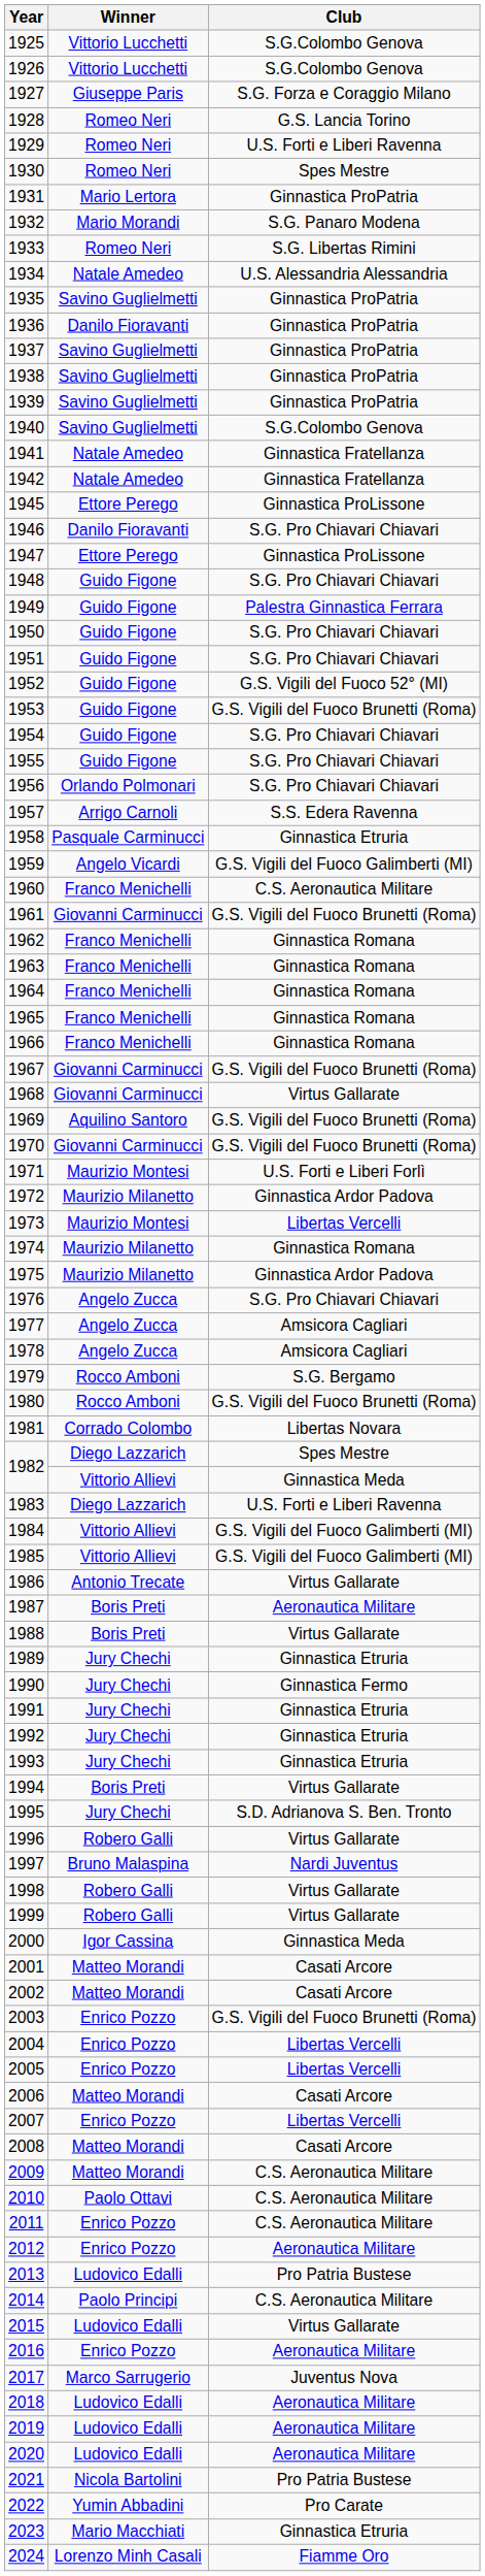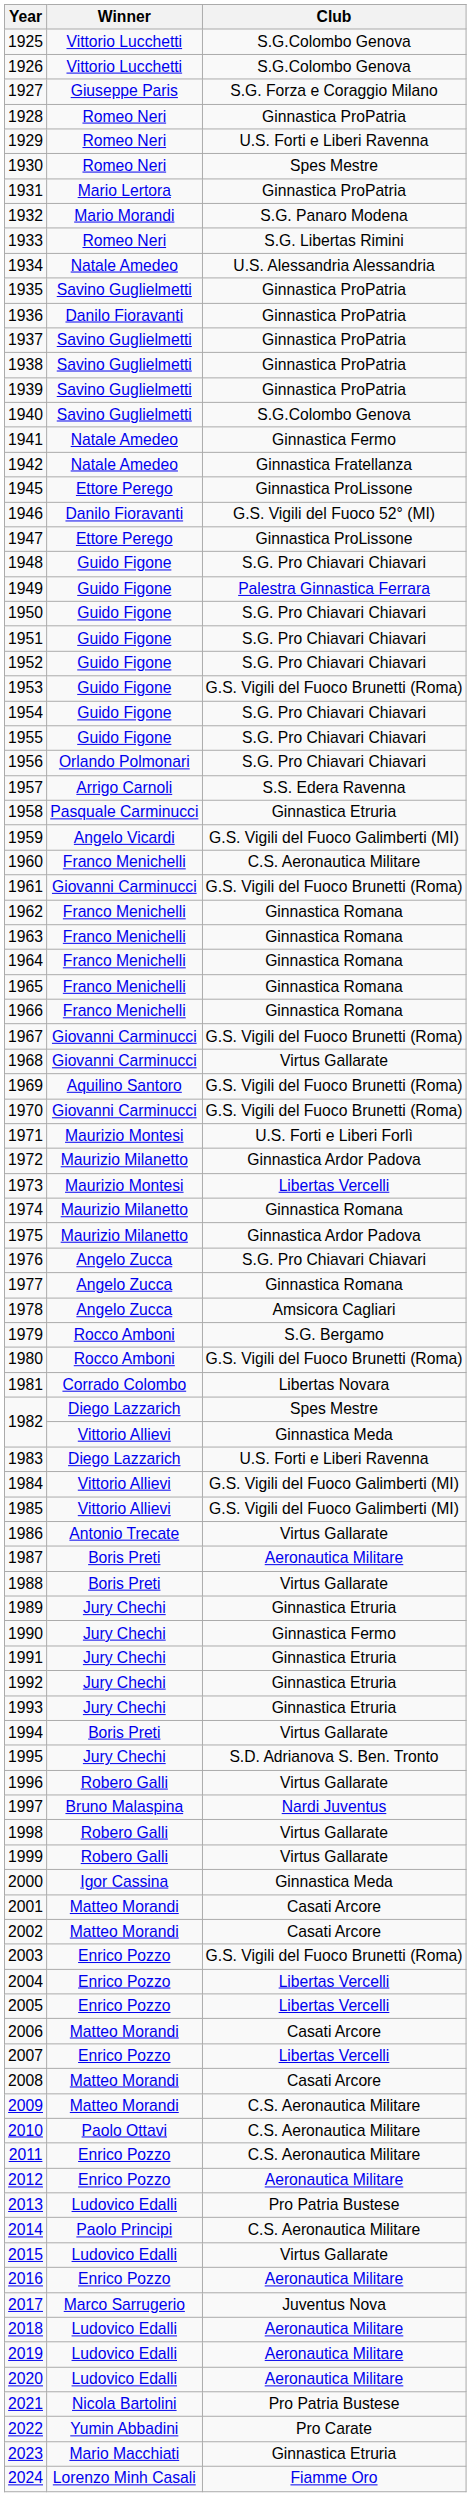 <table class="wikitable sortable" style="text-align:center;">
 <tr>
 <th>Year</th>
 <th>Winner</th>
 <th>Club</th>
 </tr>
 <tr>
 <td>1925</td>
 <td><a href='#'>Vittorio Lucchetti</a></td>
 <td>S.G.Colombo Genova</td>
 </tr>
 <tr>
 <td>1926</td>
 <td><a href='#'>Vittorio Lucchetti</a></td>
 <td>S.G.Colombo Genova</td>
 </tr>
 <tr>
 <td>1927</td>
 <td><a href='#'>Giuseppe Paris</a></td>
 <td>S.G. Forza e Coraggio Milano</td>
 </tr>
 <tr>
 <td>1928</td>
 <td><a href='#'>Romeo Neri</a></td>
-<td>G.S. Lancia Torino</td>
+<td>Ginnastica ProPatria</td>
 </tr>
 <tr>
 <td>1929</td>
 <td><a href='#'>Romeo Neri</a></td>
 <td>U.S. Forti e Liberi Ravenna</td>
 </tr>
 <tr>
 <td>1930</td>
 <td><a href='#'>Romeo Neri</a></td>
 <td>Spes Mestre</td>
 </tr>
 <tr>
 <td>1931</td>
 <td><a href='#'>Mario Lertora</a></td>
 <td>Ginnastica ProPatria</td>
 </tr>
 <tr>
 <td>1932</td>
 <td><a href='#'>Mario Morandi</a></td>
 <td>S.G. Panaro Modena</td>
 </tr>
 <tr>
 <td>1933</td>
 <td><a href='#'>Romeo Neri</a></td>
 <td>S.G. Libertas Rimini</td>
 </tr>
 <tr>
 <td>1934</td>
 <td><a href='#'>Natale Amedeo</a></td>
 <td>U.S. Alessandria Alessandria</td>
 </tr>
 <tr>
 <td>1935</td>
 <td><a href='#'>Savino Guglielmetti</a></td>
 <td>Ginnastica ProPatria</td>
 </tr>
 <tr>
 <td>1936</td>
 <td><a href='#'>Danilo Fioravanti</a></td>
 <td>Ginnastica ProPatria</td>
 </tr>
 <tr>
 <td>1937</td>
 <td><a href='#'>Savino Guglielmetti</a></td>
 <td>Ginnastica ProPatria</td>
 </tr>
 <tr>
 <td>1938</td>
 <td><a href='#'>Savino Guglielmetti</a></td>
 <td>Ginnastica ProPatria</td>
 </tr>
 <tr>
 <td>1939</td>
 <td><a href='#'>Savino Guglielmetti</a></td>
 <td>Ginnastica ProPatria</td>
 </tr>
 <tr>
 <td>1940</td>
 <td><a href='#'>Savino Guglielmetti</a></td>
 <td>S.G.Colombo Genova</td>
 </tr>
 <tr>
 <td>1941</td>
 <td><a href='#'>Natale Amedeo</a></td>
-<td>Ginnastica Fratellanza</td>
+<td>Ginnastica Fermo</td>
 </tr>
 <tr>
 <td>1942</td>
 <td><a href='#'>Natale Amedeo</a></td>
 <td>Ginnastica Fratellanza</td>
 </tr>
 <tr>
 <td>1945</td>
 <td><a href='#'>Ettore Perego</a></td>
 <td>Ginnastica ProLissone</td>
 </tr>
 <tr>
 <td>1946</td>
 <td><a href='#'>Danilo Fioravanti</a></td>
-<td>S.G. Pro Chiavari Chiavari</td>
+<td>G.S. Vigili del Fuoco 52° (MI)</td>
 </tr>
 <tr>
 <td>1947</td>
 <td><a href='#'>Ettore Perego</a></td>
 <td>Ginnastica ProLissone</td>
 </tr>
 <tr>
 <td>1948</td>
 <td><a href='#'>Guido Figone</a></td>
 <td>S.G. Pro Chiavari Chiavari</td>
 </tr>
 <tr>
 <td>1949</td>
 <td><a href='#'>Guido Figone</a></td>
 <td> <a href='#'>Palestra Ginnastica Ferrara</a></td>
 </tr>
 <tr>
 <td>1950</td>
 <td><a href='#'>Guido Figone</a></td>
 <td>S.G. Pro Chiavari Chiavari</td>
 </tr>
 <tr>
 <td>1951</td>
 <td><a href='#'>Guido Figone</a></td>
 <td>S.G. Pro Chiavari Chiavari</td>
 </tr>
 <tr>
 <td>1952</td>
 <td><a href='#'>Guido Figone</a></td>
-<td>G.S. Vigili del Fuoco 52° (MI)</td>
+<td>S.G. Pro Chiavari Chiavari</td>
 </tr>
 <tr>
 <td>1953</td>
 <td><a href='#'>Guido Figone</a></td>
 <td>G.S. Vigili del Fuoco Brunetti (Roma)</td>
 </tr>
 <tr>
 <td>1954</td>
 <td><a href='#'>Guido Figone</a></td>
 <td>S.G. Pro Chiavari Chiavari</td>
 </tr>
 <tr>
 <td>1955</td>
 <td><a href='#'>Guido Figone</a></td>
 <td>S.G. Pro Chiavari Chiavari</td>
 </tr>
 <tr>
 <td>1956</td>
 <td><a href='#'>Orlando Polmonari</a></td>
 <td>S.G. Pro Chiavari Chiavari</td>
 </tr>
 <tr>
 <td>1957</td>
 <td><a href='#'>Arrigo Carnoli</a></td>
 <td>S.S. Edera Ravenna</td>
 </tr>
 <tr>
 <td>1958</td>
 <td><a href='#'>Pasquale Carminucci</a></td>
 <td>Ginnastica Etruria</td>
 </tr>
 <tr>
 <td>1959</td>
 <td><a href='#'>Angelo Vicardi</a></td>
 <td>G.S. Vigili del Fuoco Galimberti (MI)</td>
 </tr>
 <tr>
 <td>1960</td>
 <td><a href='#'>Franco Menichelli</a></td>
 <td>C.S. Aeronautica Militare</td>
 </tr>
 <tr>
 <td>1961</td>
 <td><a href='#'>Giovanni Carminucci</a></td>
 <td>G.S. Vigili del Fuoco Brunetti (Roma)</td>
 </tr>
 <tr>
 <td>1962</td>
 <td><a href='#'>Franco Menichelli</a></td>
 <td>Ginnastica Romana</td>
 </tr>
 <tr>
 <td>1963</td>
 <td><a href='#'>Franco Menichelli</a></td>
 <td>Ginnastica Romana</td>
 </tr>
 <tr>
 <td>1964</td>
 <td><a href='#'>Franco Menichelli</a></td>
 <td>Ginnastica Romana</td>
 </tr>
 <tr>
 <td>1965</td>
 <td><a href='#'>Franco Menichelli</a></td>
 <td>Ginnastica Romana</td>
 </tr>
 <tr>
 <td>1966</td>
 <td><a href='#'>Franco Menichelli</a></td>
 <td>Ginnastica Romana</td>
 </tr>
 <tr>
 <td>1967</td>
 <td><a href='#'>Giovanni Carminucci</a></td>
 <td>G.S. Vigili del Fuoco Brunetti (Roma)</td>
 </tr>
 <tr>
 <td>1968</td>
 <td><a href='#'>Giovanni Carminucci</a></td>
 <td>Virtus Gallarate</td>
 </tr>
 <tr>
 <td>1969</td>
 <td><a href='#'>Aquilino Santoro</a></td>
 <td>G.S. Vigili del Fuoco Brunetti (Roma)</td>
 </tr>
 <tr>
 <td>1970</td>
 <td><a href='#'>Giovanni Carminucci</a></td>
 <td>G.S. Vigili del Fuoco Brunetti (Roma)</td>
 </tr>
 <tr>
 <td>1971</td>
 <td><a href='#'>Maurizio Montesi</a></td>
 <td>U.S. Forti e Liberi Forlì</td>
 </tr>
 <tr>
 <td>1972</td>
 <td><a href='#'>Maurizio Milanetto</a></td>
 <td>Ginnastica Ardor Padova</td>
 </tr>
 <tr>
 <td>1973</td>
 <td><a href='#'>Maurizio Montesi</a></td>
 <td> <a href='#'>Libertas Vercelli</a></td>
 </tr>
 <tr>
 <td>1974</td>
 <td><a href='#'>Maurizio Milanetto</a></td>
 <td>Ginnastica Romana</td>
 </tr>
 <tr>
 <td>1975</td>
 <td><a href='#'>Maurizio Milanetto</a></td>
 <td>Ginnastica Ardor Padova</td>
 </tr>
 <tr>
 <td>1976</td>
 <td><a href='#'>Angelo Zucca</a></td>
 <td>S.G. Pro Chiavari Chiavari</td>
 </tr>
 <tr>
 <td>1977</td>
 <td><a href='#'>Angelo Zucca</a></td>
-<td>Amsicora Cagliari</td>
+<td>Ginnastica Romana</td>
 </tr>
 <tr>
 <td>1978</td>
 <td><a href='#'>Angelo Zucca</a></td>
 <td>Amsicora Cagliari</td>
 </tr>
 <tr>
 <td>1979</td>
 <td><a href='#'>Rocco Amboni</a></td>
 <td>S.G. Bergamo</td>
 </tr>
 <tr>
 <td>1980</td>
 <td><a href='#'>Rocco Amboni</a></td>
 <td>G.S. Vigili del Fuoco Brunetti (Roma)</td>
 </tr>
 <tr>
 <td>1981</td>
 <td><a href='#'>Corrado Colombo</a></td>
 <td>Libertas Novara</td>
 </tr>
 <tr>
 <td rowspan=2>1982</td>
 <td><a href='#'>Diego Lazzarich</a></td>
 <td>Spes Mestre</td>
 </tr>
 <tr>
 <td><a href='#'>Vittorio Allievi</a></td>
 <td>Ginnastica Meda</td>
 </tr>
 <tr>
 <td>1983</td>
 <td><a href='#'>Diego Lazzarich</a></td>
 <td>U.S. Forti e Liberi Ravenna</td>
 </tr>
 <tr>
 <td>1984</td>
 <td><a href='#'>Vittorio Allievi</a></td>
 <td>G.S. Vigili del Fuoco Galimberti (MI)</td>
 </tr>
 <tr>
 <td>1985</td>
 <td><a href='#'>Vittorio Allievi</a></td>
 <td>G.S. Vigili del Fuoco Galimberti (MI)</td>
 </tr>
 <tr>
 <td>1986</td>
 <td><a href='#'>Antonio Trecate</a></td>
 <td>Virtus Gallarate</td>
 </tr>
 <tr>
 <td>1987</td>
 <td><a href='#'>Boris Preti</a></td>
 <td><a href='#'>Aeronautica Militare</a></td>
 </tr>
 <tr>
 <td>1988</td>
 <td><a href='#'>Boris Preti</a></td>
 <td>Virtus Gallarate</td>
 </tr>
 <tr>
 <td>1989</td>
 <td><a href='#'>Jury Chechi</a></td>
 <td>Ginnastica Etruria</td>
 </tr>
 <tr>
 <td>1990</td>
 <td><a href='#'>Jury Chechi</a></td>
 <td>Ginnastica Fermo</td>
 </tr>
 <tr>
 <td>1991</td>
 <td><a href='#'>Jury Chechi</a></td>
 <td>Ginnastica Etruria</td>
 </tr>
 <tr>
 <td>1992</td>
 <td><a href='#'>Jury Chechi</a></td>
 <td>Ginnastica Etruria</td>
 </tr>
 <tr>
 <td>1993</td>
 <td><a href='#'>Jury Chechi</a></td>
 <td>Ginnastica Etruria</td>
 </tr>
 <tr>
 <td>1994</td>
 <td><a href='#'>Boris Preti</a></td>
 <td>Virtus Gallarate</td>
 </tr>
 <tr>
 <td>1995</td>
 <td><a href='#'>Jury Chechi</a></td>
 <td>S.D. Adrianova S. Ben. Tronto</td>
 </tr>
 <tr>
 <td>1996</td>
 <td><a href='#'>Robero Galli</a></td>
 <td>Virtus Gallarate</td>
 </tr>
 <tr>
 <td>1997</td>
 <td><a href='#'>Bruno Malaspina</a></td>
 <td> <a href='#'>Nardi Juventus</a></td>
 </tr>
 <tr>
 <td>1998</td>
 <td><a href='#'>Robero Galli</a></td>
 <td>Virtus Gallarate</td>
 </tr>
 <tr>
 <td>1999</td>
 <td><a href='#'>Robero Galli</a></td>
 <td>Virtus Gallarate</td>
 </tr>
 <tr>
 <td>2000</td>
 <td><a href='#'>Igor Cassina</a></td>
 <td>Ginnastica Meda</td>
 </tr>
 <tr>
 <td>2001</td>
 <td><a href='#'>Matteo Morandi</a></td>
 <td>Casati Arcore</td>
 </tr>
 <tr>
 <td>2002</td>
 <td><a href='#'>Matteo Morandi</a></td>
 <td>Casati Arcore</td>
 </tr>
 <tr>
 <td>2003</td>
 <td><a href='#'>Enrico Pozzo</a></td>
 <td>G.S. Vigili del Fuoco Brunetti (Roma)</td>
 </tr>
 <tr>
 <td>2004</td>
 <td><a href='#'>Enrico Pozzo</a></td>
 <td> <a href='#'>Libertas Vercelli</a></td>
 </tr>
 <tr>
 <td>2005</td>
 <td><a href='#'>Enrico Pozzo</a></td>
 <td> <a href='#'>Libertas Vercelli</a></td>
 </tr>
 <tr>
 <td>2006</td>
 <td><a href='#'>Matteo Morandi</a></td>
 <td>Casati Arcore</td>
 </tr>
 <tr>
 <td>2007</td>
 <td><a href='#'>Enrico Pozzo</a></td>
 <td> <a href='#'>Libertas Vercelli</a></td>
 </tr>
 <tr>
 <td>2008</td>
 <td><a href='#'>Matteo Morandi</a></td>
 <td>Casati Arcore</td>
 </tr>
 <tr>
 <td><a href='#'>2009</a></td>
 <td><a href='#'>Matteo Morandi</a></td>
 <td>C.S. Aeronautica Militare</td>
 </tr>
 <tr>
 <td><a href='#'>2010</a></td>
 <td><a href='#'>Paolo Ottavi</a></td>
 <td>C.S. Aeronautica Militare</td>
 </tr>
 <tr>
 <td><a href='#'>2011</a></td>
 <td><a href='#'>Enrico Pozzo</a></td>
 <td>C.S. Aeronautica Militare</td>
 </tr>
 <tr>
 <td><a href='#'>2012</a></td>
 <td><a href='#'>Enrico Pozzo</a></td>
 <td><a href='#'>Aeronautica Militare</a></td>
 </tr>
 <tr>
 <td><a href='#'>2013</a></td>
 <td><a href='#'>Ludovico Edalli</a></td>
 <td>Pro Patria Bustese</td>
 </tr>
 <tr>
 <td><a href='#'>2014</a></td>
 <td><a href='#'>Paolo Principi</a></td>
 <td>C.S. Aeronautica Militare</td>
 </tr>
 <tr>
 <td><a href='#'>2015</a></td>
 <td><a href='#'>Ludovico Edalli</a></td>
 <td>Virtus Gallarate</td>
 </tr>
 <tr>
 <td><a href='#'>2016</a></td>
 <td><a href='#'>Enrico Pozzo</a></td>
 <td><a href='#'>Aeronautica Militare</a></td>
 </tr>
 <tr>
 <td><a href='#'>2017</a></td>
 <td><a href='#'>Marco Sarrugerio</a></td>
 <td>Juventus Nova</td>
 </tr>
 <tr>
 <td><a href='#'>2018</a></td>
 <td><a href='#'>Ludovico Edalli</a></td>
 <td><a href='#'>Aeronautica Militare</a></td>
 </tr>
 <tr>
 <td><a href='#'>2019</a></td>
 <td><a href='#'>Ludovico Edalli</a></td>
 <td><a href='#'>Aeronautica Militare</a></td>
 </tr>
 <tr>
 <td><a href='#'>2020</a></td>
 <td><a href='#'>Ludovico Edalli</a></td>
 <td><a href='#'>Aeronautica Militare</a></td>
 </tr>
 <tr>
 <td><a href='#'>2021</a></td>
 <td><a href='#'>Nicola Bartolini</a></td>
 <td>Pro Patria Bustese</td>
 </tr>
 <tr>
 <td><a href='#'>2022</a></td>
 <td><a href='#'>Yumin Abbadini</a></td>
 <td>Pro Carate</td>
 </tr>
 <tr>
 <td><a href='#'>2023</a></td>
 <td><a href='#'>Mario Macchiati</a></td>
 <td>Ginnastica Etruria</td>
 </tr>
 <tr>
 <td><a href='#'>2024</a></td>
 <td><a href='#'>Lorenzo Minh Casali</a></td>
 <td><a href='#'>Fiamme Oro</a></td>
 </tr>
 </table>
